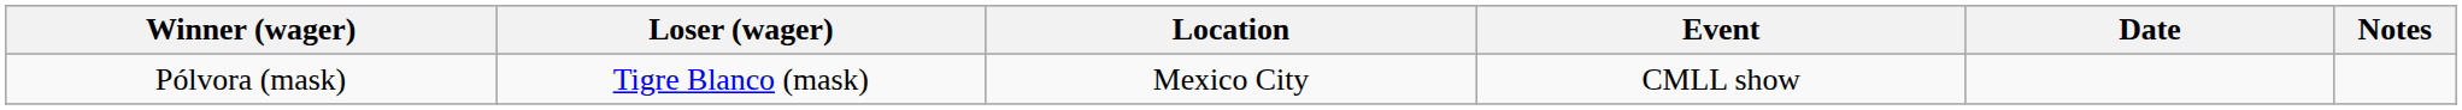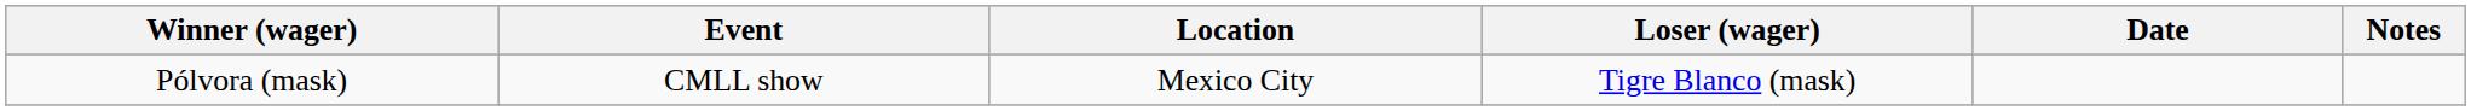 <table class="wikitable sortable" width=100%  style="text-align: center">
 <tr>
 <th width=20% scope="col">Winner (wager)</th>
+<th width=20% scope="col">Event</th>
+<th width=20% scope="col">Location</th>
 <th width=20% scope="col">Loser (wager)</th>
-<th width=20% scope="col">Location</th>
-<th width=20% scope="col">Event</th>
 <th width=15% scope="col">Date</th>
 <th class="unsortable" width=5% scope="col">Notes</th>
 </tr>
 <tr>
 <td>Pólvora (mask)</td>
+<td>CMLL show</td>
+<td>Mexico City</td>
 <td><a href='#'>Tigre Blanco</a> (mask)</td>
-<td>Mexico City</td>
-<td>CMLL show</td>
 <td></td>
 <td></td>
 </tr>
 </table>
